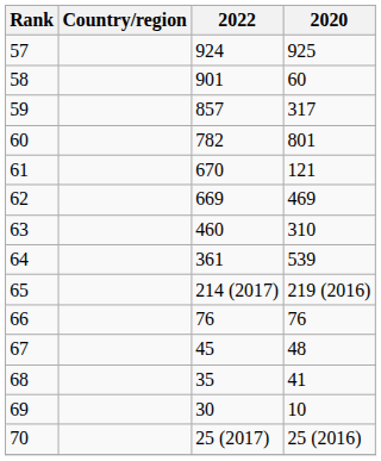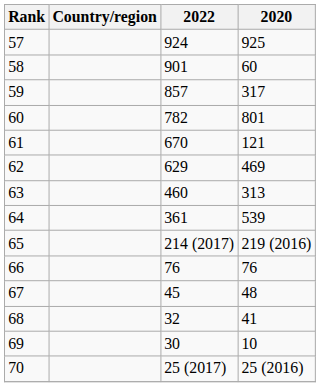 <table class="wikitable sortable">
 <tr bgcolor="#ececec">
 <th>Rank</th>
 <th>Country/region</th>
 <th data-sort-type="number">2022</th>
 <th data-sort-type="number">2020</th>
 </tr>
 <tr>
 <td>57</td>
 <td></td>
 <td align="left">924</td>
 <td align="left">925</td>
 </tr>
 <tr>
 <td>58</td>
 <td></td>
 <td align="left">901</td>
 <td align="left">60</td>
 </tr>
 <tr>
 <td>59</td>
 <td></td>
 <td align="left">857</td>
 <td align="left">317</td>
 </tr>
 <tr>
 <td>60</td>
 <td></td>
 <td align="left">782</td>
 <td align="left">801</td>
 </tr>
 <tr>
 <td>61</td>
 <td></td>
 <td align="left">670</td>
 <td align="left">121</td>
 </tr>
 <tr>
 <td>62</td>
 <td></td>
-<td align="left">669</td>
+<td align="left">629</td>
 <td align="left">469</td>
 </tr>
 <tr>
 <td>63</td>
 <td></td>
 <td align="left">460</td>
-<td align="left">310</td>
+<td align="left">313</td>
 </tr>
 <tr>
 <td>64</td>
 <td></td>
 <td align="left">361</td>
 <td align="left">539</td>
 </tr>
 <tr>
 <td>65</td>
 <td></td>
 <td align="left">214 (2017)</td>
 <td align="left">219 (2016)</td>
 </tr>
 <tr>
 <td>66</td>
 <td></td>
 <td align="left">76</td>
 <td align="left">76</td>
 </tr>
 <tr>
 <td>67</td>
 <td></td>
 <td align="left">45</td>
 <td align="left">48</td>
 </tr>
 <tr>
 <td>68</td>
 <td></td>
-<td align="left">35</td>
+<td align="left">32</td>
 <td align="left">41</td>
 </tr>
 <tr>
 <td>69</td>
 <td></td>
 <td align="left">30</td>
 <td align="left">10</td>
 </tr>
 <tr>
 <td>70</td>
 <td><em></em></td>
 <td align="left">25 (2017)</td>
 <td align="left">25 (2016)</td>
 </tr>
 <tr>
 </tr>
 </table>
